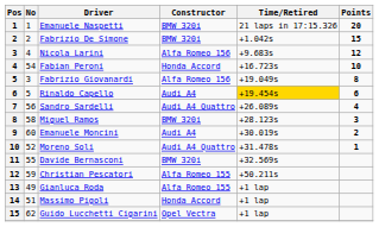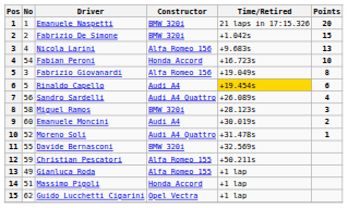 <table class="wikitable" style="font-size: 80%;">
 <tr>
 <th>Pos</th>
 <th>No</th>
 <th>Driver</th>
 <th>Constructor</th>
 <th>Time/Retired</th>
 <th>Points</th>
 </tr>
 <tr>
 <th>1</th>
 <td>1</td>
 <td> <a href='#'>Emanuele Naspetti</a></td>
 <td><a href='#'>BMW 320i</a></td>
 <td>21 laps in 17:15.326</td>
 <td align=center><strong>20</strong></td>
 </tr>
 <tr>
 <th>2</th>
 <td>2</td>
 <td> <a href='#'>Fabrizio De Simone</a></td>
 <td><a href='#'>BMW 320i</a></td>
 <td>+1.042s</td>
 <td align=center><strong>15</strong></td>
 </tr>
 <tr>
 <th>3</th>
 <td>4</td>
 <td> <a href='#'>Nicola Larini</a></td>
 <td><a href='#'>Alfa Romeo 156</a></td>
 <td>+9.683s</td>
-<td align=center><strong>12</strong></td>
+<td align=center><strong>13</strong></td>
 </tr>
 <tr>
 <th>4</th>
 <td>54</td>
 <td> <a href='#'>Fabian Peroni</a></td>
 <td><a href='#'>Honda Accord</a></td>
 <td>+16.723s</td>
 <td align=center><strong>10</strong></td>
 </tr>
 <tr>
 <th>5</th>
 <td>3</td>
 <td> <a href='#'>Fabrizio Giovanardi</a></td>
 <td><a href='#'>Alfa Romeo 156</a></td>
 <td>+19.049s</td>
 <td align=center><strong>8</strong></td>
 </tr>
 <tr>
 <th>6</th>
 <td>5</td>
 <td> <a href='#'>Rinaldo Capello</a></td>
 <td><a href='#'>Audi A4</a></td>
 <td style="background: gold;">+19.454s</td>
 <td align=center><strong>6</strong></td>
 </tr>
 <tr>
 <th>7</th>
 <td>56</td>
 <td> <a href='#'>Sandro Sardelli</a></td>
 <td><a href='#'>Audi A4 Quattro</a></td>
 <td>+26.089s</td>
 <td align=center><strong>4</strong></td>
 </tr>
 <tr>
 <th>8</th>
 <td>58</td>
 <td> <a href='#'>Miguel Ramos</a></td>
 <td><a href='#'>BMW 320i</a></td>
 <td>+28.123s</td>
 <td align=center><strong>3</strong></td>
 </tr>
 <tr>
 <th>9</th>
 <td>60</td>
 <td> <a href='#'>Emanuele Moncini</a></td>
 <td><a href='#'>Audi A4</a></td>
 <td>+30.019s</td>
 <td align=center><strong>2</strong></td>
 </tr>
 <tr>
 <th>10</th>
 <td>52</td>
 <td> <a href='#'>Moreno Soli</a></td>
 <td><a href='#'>Audi A4 Quattro</a></td>
 <td>+31.478s</td>
 <td align=center><strong>1</strong></td>
 </tr>
 <tr>
 <th>11</th>
 <td>55</td>
 <td> <a href='#'>Davide Bernasconi</a></td>
 <td><a href='#'>BMW 320i</a></td>
 <td>+32.569s</td>
 <td></td>
 </tr>
 <tr>
 <th>12</th>
 <td>59</td>
 <td> <a href='#'>Christian Pescatori</a></td>
 <td><a href='#'>Alfa Romeo 155</a></td>
 <td>+50.211s</td>
 <td></td>
 </tr>
 <tr>
 <th>13</th>
 <td>49</td>
 <td> <a href='#'>Gianluca Roda</a></td>
 <td><a href='#'>Alfa Romeo 155</a></td>
 <td>+1 lap</td>
 <td></td>
 </tr>
 <tr>
 <th>14</th>
 <td>51</td>
 <td> <a href='#'>Massimo Pigoli</a></td>
 <td><a href='#'>Honda Accord</a></td>
 <td>+1 lap</td>
 <td></td>
 </tr>
 <tr>
 <th>15</th>
 <td>62</td>
 <td> <a href='#'>Guido Lucchetti Cigarini</a></td>
 <td><a href='#'>Opel Vectra</a></td>
 <td>+1 lap</td>
 <td></td>
 </tr>
 <tr>
 </tr>
 </table>
